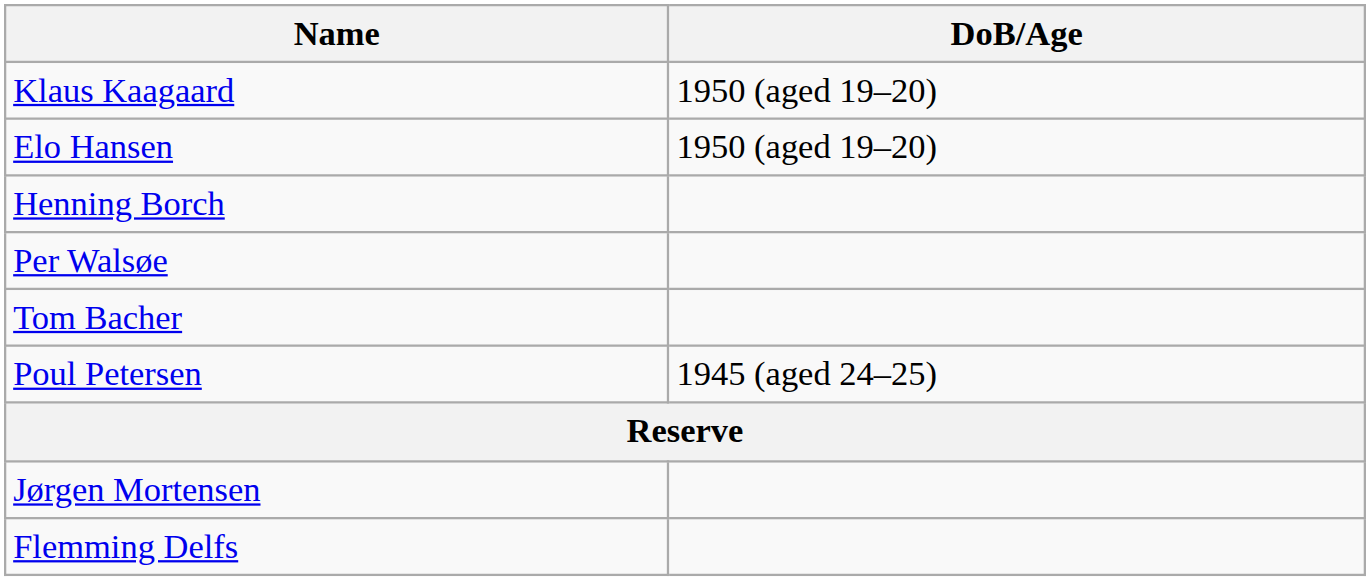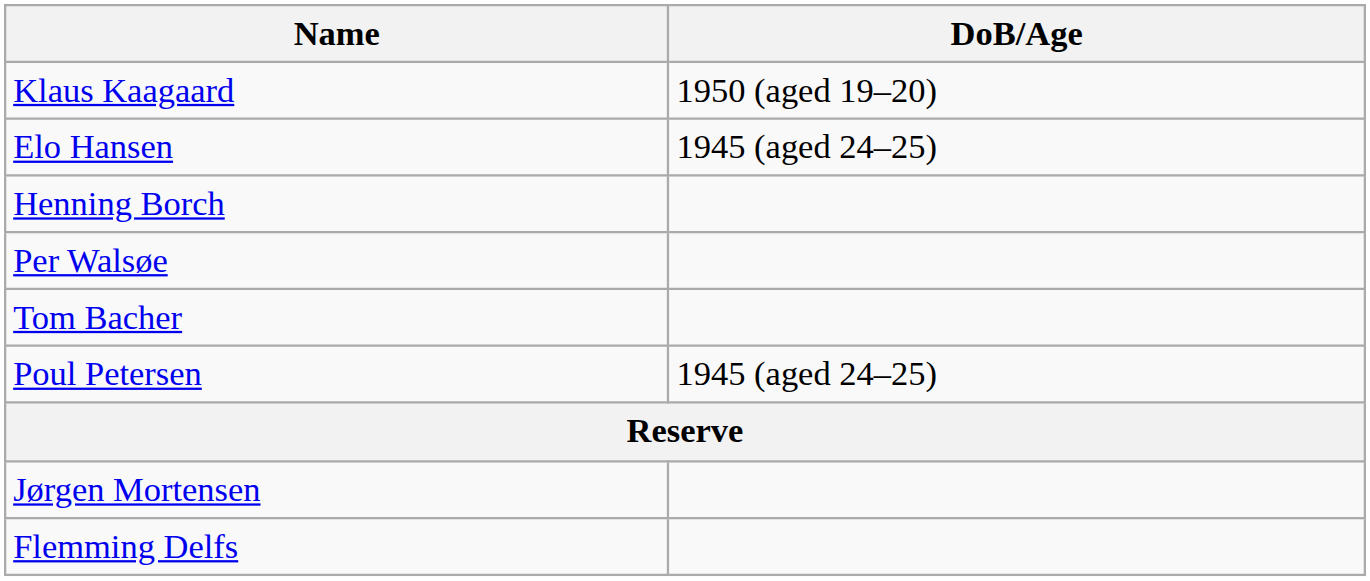 <table class="wikitable" style="width:600px; font-size:95%;">
 <tr>
 <th align="left">Name</th>
 <th align="left">DoB/Age</th>
 </tr>
 <tr>
 <td align="left"><a href='#'>Klaus Kaagaard</a></td>
 <td align="left">1950 (aged 19–20)</td>
 </tr>
 <tr>
 <td align="left"><a href='#'>Elo Hansen</a></td>
-<td align="left">1950 (aged 19–20)</td>
+<td align="left">1945 (aged 24–25)</td>
 </tr>
 <tr>
 <td align="left"><a href='#'>Henning Borch</a></td>
 <td align="left"></td>
 </tr>
 <tr>
 <td align="left"><a href='#'>Per Walsøe</a></td>
 <td align="left"></td>
 </tr>
 <tr>
 <td align="left"><a href='#'>Tom Bacher</a></td>
 <td align="left"></td>
 </tr>
 <tr>
 <td align="left"><a href='#'>Poul Petersen</a></td>
 <td align="left">1945 (aged 24–25)</td>
 </tr>
 <tr>
 <th colspan="2">Reserve</th>
 </tr>
 <tr>
 <td align="left"><a href='#'>Jørgen Mortensen</a></td>
 <td align="left"></td>
 </tr>
 <tr>
 <td align="left"><a href='#'>Flemming Delfs</a></td>
 <td align="left"></td>
 </tr>
 </table>
